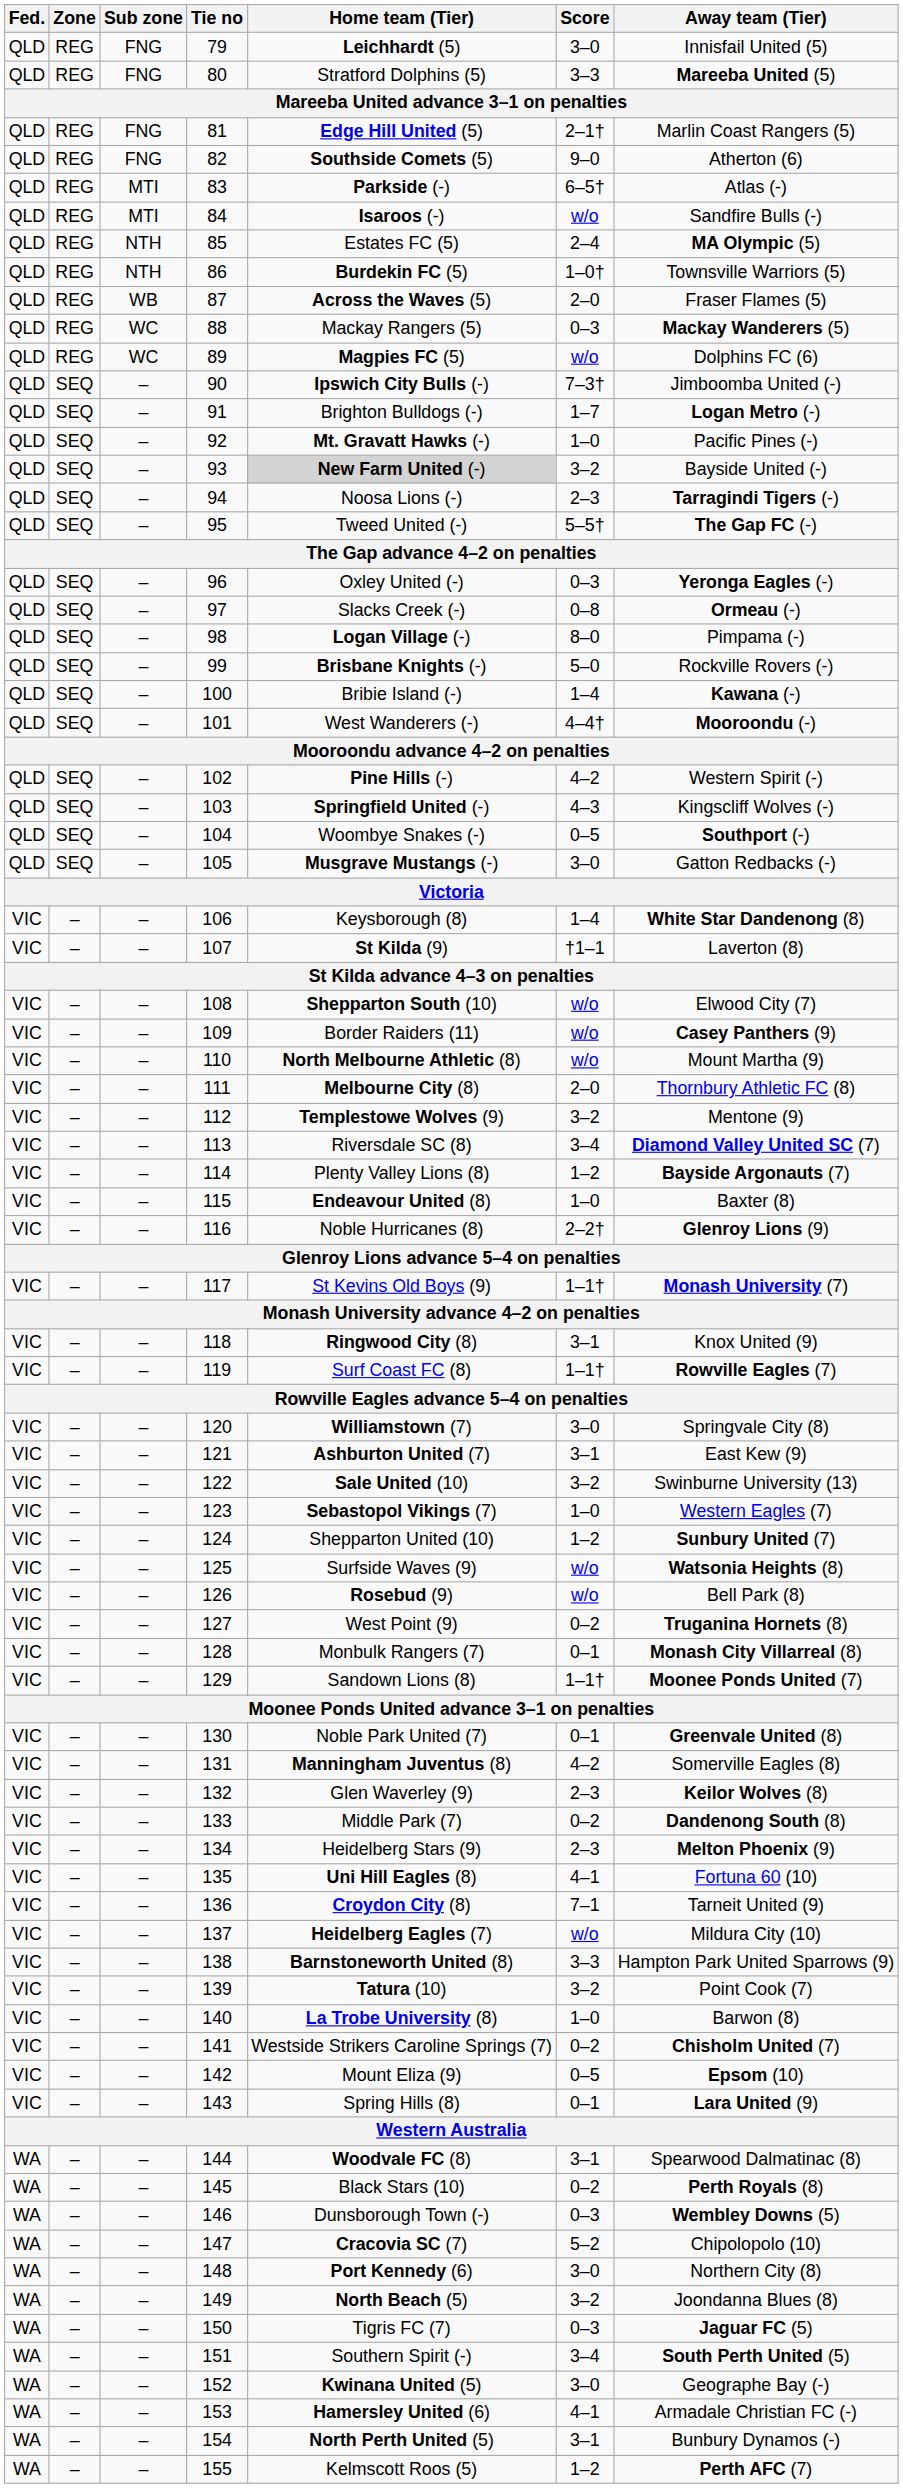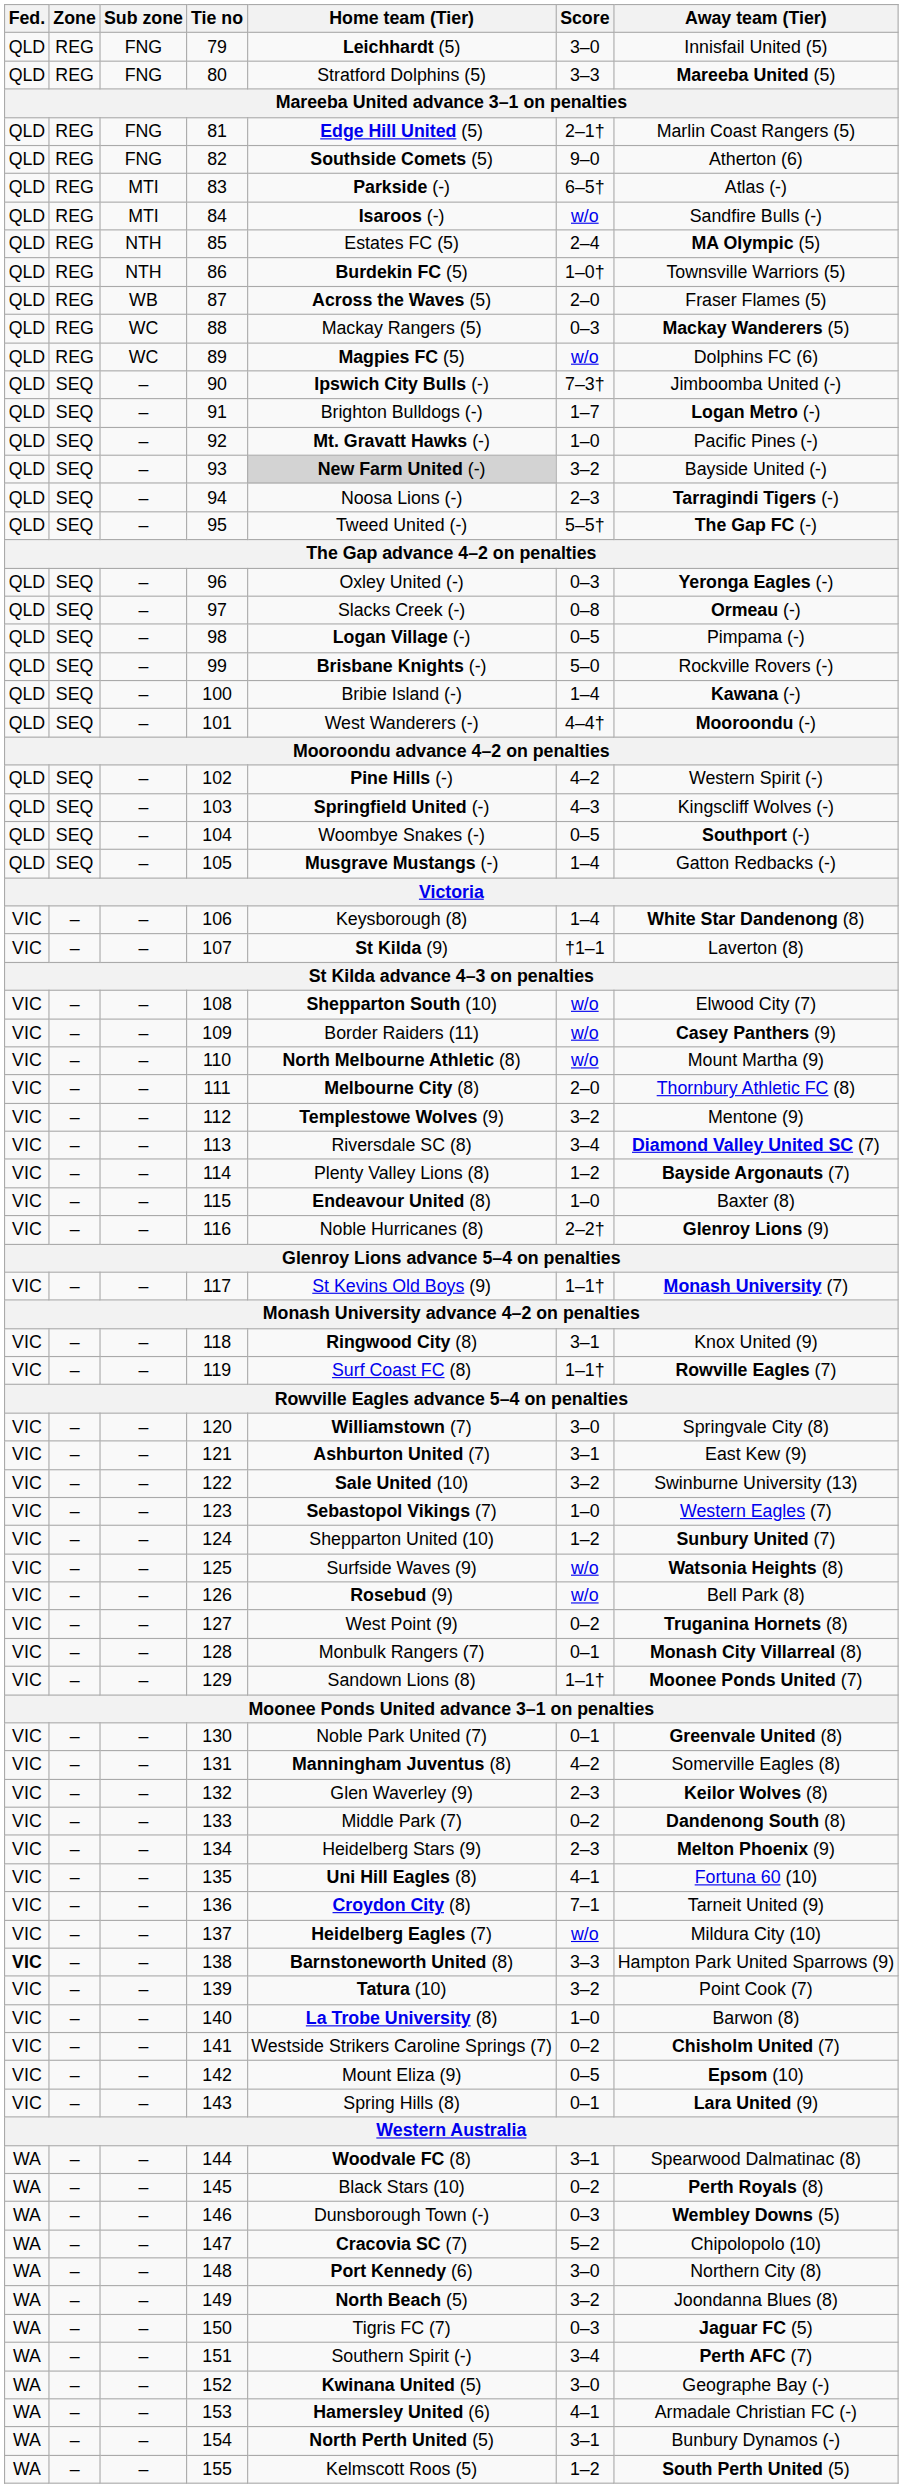 <table class="wikitable" style="text-align:center">
 <tr>
 <th>Fed.</th>
 <th>Zone</th>
 <th>Sub zone</th>
 <th>Tie no</th>
 <th>Home team (Tier)</th>
 <th>Score</th>
 <th>Away team (Tier)</th>
 </tr>
 <tr>
 <td>QLD</td>
 <td>REG</td>
 <td>FNG</td>
 <td>79</td>
 <td><strong>Leichhardt</strong> (5)</td>
 <td>3–0</td>
 <td>Innisfail United (5)</td>
 </tr>
 <tr>
 <td>QLD</td>
 <td>REG</td>
 <td>FNG</td>
 <td>80</td>
 <td>Stratford Dolphins (5)</td>
 <td>3–3</td>
 <td><strong>Mareeba United</strong> (5)</td>
 </tr>
 <tr>
 <th colspan=7>Mareeba United advance 3–1 on penalties</th>
 </tr>
 <tr>
 <td>QLD</td>
 <td>REG</td>
 <td>FNG</td>
 <td>81</td>
 <td><strong><a href='#'>Edge Hill United</a></strong> (5)</td>
 <td>2–1†</td>
 <td>Marlin Coast Rangers (5)</td>
 </tr>
 <tr>
 <td>QLD</td>
 <td>REG</td>
 <td>FNG</td>
 <td>82</td>
 <td><strong>Southside Comets</strong> (5)</td>
 <td>9–0</td>
 <td>Atherton (6)</td>
 </tr>
 <tr>
 <td>QLD</td>
 <td>REG</td>
 <td>MTI</td>
 <td>83</td>
 <td><strong>Parkside</strong> (-)</td>
 <td>6–5†</td>
 <td>Atlas (-)</td>
 </tr>
 <tr>
 <td>QLD</td>
 <td>REG</td>
 <td>MTI</td>
 <td>84</td>
 <td><strong>Isaroos</strong> (-)</td>
 <td><a href='#'>w/o</a></td>
 <td>Sandfire Bulls (-)</td>
 </tr>
 <tr>
 <td>QLD</td>
 <td>REG</td>
 <td>NTH</td>
 <td>85</td>
 <td>Estates FC (5)</td>
 <td>2–4</td>
 <td><strong>MA Olympic</strong> (5)</td>
 </tr>
 <tr>
 <td>QLD</td>
 <td>REG</td>
 <td>NTH</td>
 <td>86</td>
 <td><strong>Burdekin FC</strong> (5)</td>
 <td>1–0†</td>
 <td>Townsville Warriors (5)</td>
 </tr>
 <tr>
 <td>QLD</td>
 <td>REG</td>
 <td>WB</td>
 <td>87</td>
 <td><strong>Across the Waves</strong> (5)</td>
 <td>2–0</td>
 <td>Fraser Flames (5)</td>
 </tr>
 <tr>
 <td>QLD</td>
 <td>REG</td>
 <td>WC</td>
 <td>88</td>
 <td>Mackay Rangers (5)</td>
 <td>0–3</td>
 <td><strong>Mackay Wanderers</strong> (5)</td>
 </tr>
 <tr>
 <td>QLD</td>
 <td>REG</td>
 <td>WC</td>
 <td>89</td>
 <td><strong>Magpies FC</strong> (5)</td>
 <td><a href='#'>w/o</a></td>
 <td>Dolphins FC (6)</td>
 </tr>
 <tr>
 <td>QLD</td>
 <td>SEQ</td>
 <td>–</td>
 <td>90</td>
 <td><strong>Ipswich City Bulls</strong> (-)</td>
 <td>7–3†</td>
 <td>Jimboomba United (-)</td>
 </tr>
 <tr>
 <td>QLD</td>
 <td>SEQ</td>
 <td>–</td>
 <td>91</td>
 <td>Brighton Bulldogs (-)</td>
 <td>1–7</td>
 <td><strong>Logan Metro</strong> (-)</td>
 </tr>
 <tr>
 <td>QLD</td>
 <td>SEQ</td>
 <td>–</td>
 <td>92</td>
 <td><strong>Mt. Gravatt Hawks</strong> (-)</td>
 <td>1–0</td>
 <td>Pacific Pines (-)</td>
 </tr>
 <tr>
 <td>QLD</td>
 <td>SEQ</td>
 <td>–</td>
 <td>93</td>
 <td style="background: lightgrey;"><strong>New Farm United</strong> (-)</td>
 <td>3–2</td>
 <td>Bayside United (-)</td>
 </tr>
 <tr>
 <td>QLD</td>
 <td>SEQ</td>
 <td>–</td>
 <td>94</td>
 <td>Noosa Lions (-)</td>
 <td>2–3</td>
 <td><strong>Tarragindi Tigers</strong> (-)</td>
 </tr>
 <tr>
 <td>QLD</td>
 <td>SEQ</td>
 <td>–</td>
 <td>95</td>
 <td>Tweed United (-)</td>
 <td>5–5†</td>
 <td><strong>The Gap FC</strong> (-)</td>
 </tr>
 <tr>
 <th colspan=7>The Gap advance 4–2 on penalties</th>
 </tr>
 <tr>
 <td>QLD</td>
 <td>SEQ</td>
 <td>–</td>
 <td>96</td>
 <td>Oxley United (-)</td>
 <td>0–3</td>
 <td><strong>Yeronga Eagles</strong> (-)</td>
 </tr>
 <tr>
 <td>QLD</td>
 <td>SEQ</td>
 <td>–</td>
 <td>97</td>
 <td>Slacks Creek (-)</td>
 <td>0–8</td>
 <td><strong>Ormeau</strong> (-)</td>
 </tr>
 <tr>
 <td>QLD</td>
 <td>SEQ</td>
 <td>–</td>
 <td>98</td>
 <td><strong>Logan Village</strong> (-)</td>
-<td>8–0</td>
+<td>0–5</td>
 <td>Pimpama (-)</td>
 </tr>
 <tr>
 <td>QLD</td>
 <td>SEQ</td>
 <td>–</td>
 <td>99</td>
 <td><strong>Brisbane Knights</strong> (-)</td>
 <td>5–0</td>
 <td>Rockville Rovers (-)</td>
 </tr>
 <tr>
 <td>QLD</td>
 <td>SEQ</td>
 <td>–</td>
 <td>100</td>
 <td>Bribie Island (-)</td>
 <td>1–4</td>
 <td><strong>Kawana</strong> (-)</td>
 </tr>
 <tr>
 <td>QLD</td>
 <td>SEQ</td>
 <td>–</td>
 <td>101</td>
 <td>West Wanderers (-)</td>
 <td>4–4†</td>
 <td><strong>Mooroondu</strong> (-)</td>
 </tr>
 <tr>
 <th colspan=7>Mooroondu advance 4–2 on penalties</th>
 </tr>
 <tr>
 <td>QLD</td>
 <td>SEQ</td>
 <td>–</td>
 <td>102</td>
 <td><strong>Pine Hills</strong> (-)</td>
 <td>4–2</td>
 <td>Western Spirit (-)</td>
 </tr>
 <tr>
 <td>QLD</td>
 <td>SEQ</td>
 <td>–</td>
 <td>103</td>
 <td><strong>Springfield United</strong> (-)</td>
 <td>4–3</td>
 <td>Kingscliff Wolves (-)</td>
 </tr>
 <tr>
 <td>QLD</td>
 <td>SEQ</td>
 <td>–</td>
 <td>104</td>
 <td>Woombye Snakes (-)</td>
 <td>0–5</td>
 <td><strong>Southport</strong> (-)</td>
 </tr>
 <tr>
 <td>QLD</td>
 <td>SEQ</td>
 <td>–</td>
 <td>105</td>
 <td><strong>Musgrave Mustangs</strong> (-)</td>
-<td>3–0</td>
+<td>1–4</td>
 <td>Gatton Redbacks (-)</td>
 </tr>
 <tr>
 <th colspan=7><a href='#'>Victoria</a></th>
 </tr>
 <tr>
 <td>VIC</td>
 <td>–</td>
 <td>–</td>
 <td>106</td>
 <td>Keysborough (8)</td>
 <td>1–4</td>
 <td><strong>White Star Dandenong</strong> (8)</td>
 </tr>
 <tr>
 <td>VIC</td>
 <td>–</td>
 <td>–</td>
 <td>107</td>
 <td><strong>St Kilda</strong> (9)</td>
 <td>†1–1</td>
 <td>Laverton (8)</td>
 </tr>
 <tr>
 <th colspan=7>St Kilda advance 4–3 on penalties</th>
 </tr>
 <tr>
 <td>VIC</td>
 <td>–</td>
 <td>–</td>
 <td>108</td>
 <td><strong>Shepparton South</strong> (10)</td>
 <td><a href='#'>w/o</a></td>
 <td>Elwood City (7)</td>
 </tr>
 <tr>
 <td>VIC</td>
 <td>–</td>
 <td>–</td>
 <td>109</td>
 <td>Border Raiders (11)</td>
 <td><a href='#'>w/o</a></td>
 <td><strong>Casey Panthers</strong> (9)</td>
 </tr>
 <tr>
 <td>VIC</td>
 <td>–</td>
 <td>–</td>
 <td>110</td>
 <td><strong>North Melbourne Athletic</strong> (8)</td>
 <td><a href='#'>w/o</a></td>
 <td>Mount Martha (9)</td>
 </tr>
 <tr>
 <td>VIC</td>
 <td>–</td>
 <td>–</td>
 <td>111</td>
 <td><strong>Melbourne City</strong> (8)</td>
 <td>2–0</td>
 <td><a href='#'>Thornbury Athletic FC</a> (8)</td>
 </tr>
 <tr>
 <td>VIC</td>
 <td>–</td>
 <td>–</td>
 <td>112</td>
 <td><strong>Templestowe Wolves</strong> (9)</td>
 <td>3–2</td>
 <td>Mentone (9)</td>
 </tr>
 <tr>
 <td>VIC</td>
 <td>–</td>
 <td>–</td>
 <td>113</td>
 <td>Riversdale SC (8)</td>
 <td>3–4</td>
 <td><strong><a href='#'>Diamond Valley United SC</a></strong> (7)</td>
 </tr>
 <tr>
 <td>VIC</td>
 <td>–</td>
 <td>–</td>
 <td>114</td>
 <td>Plenty Valley Lions (8)</td>
 <td>1–2</td>
 <td><strong>Bayside Argonauts</strong> (7)</td>
 </tr>
 <tr>
 <td>VIC</td>
 <td>–</td>
 <td>–</td>
 <td>115</td>
 <td><strong>Endeavour United</strong> (8)</td>
 <td>1–0</td>
 <td>Baxter (8)</td>
 </tr>
 <tr>
 <td>VIC</td>
 <td>–</td>
 <td>–</td>
 <td>116</td>
 <td>Noble Hurricanes (8)</td>
 <td>2–2†</td>
 <td><strong>Glenroy Lions</strong> (9)</td>
 </tr>
 <tr>
 <th colspan=7>Glenroy Lions advance 5–4 on penalties</th>
 </tr>
 <tr>
 <td>VIC</td>
 <td>–</td>
 <td>–</td>
 <td>117</td>
 <td><a href='#'>St Kevins Old Boys</a> (9)</td>
 <td>1–1†</td>
 <td><strong><a href='#'>Monash University</a></strong> (7)</td>
 </tr>
 <tr>
 <th colspan=7>Monash University advance 4–2 on penalties</th>
 </tr>
 <tr>
 <td>VIC</td>
 <td>–</td>
 <td>–</td>
 <td>118</td>
 <td><strong>Ringwood City</strong> (8)</td>
 <td>3–1</td>
 <td>Knox United (9)</td>
 </tr>
 <tr>
 <td>VIC</td>
 <td>–</td>
 <td>–</td>
 <td>119</td>
 <td><a href='#'>Surf Coast FC</a> (8)</td>
 <td>1–1†</td>
 <td><strong>Rowville Eagles</strong> (7)</td>
 </tr>
 <tr>
 <th colspan=7>Rowville Eagles advance 5–4 on penalties</th>
 </tr>
 <tr>
 <td>VIC</td>
 <td>–</td>
 <td>–</td>
 <td>120</td>
 <td><strong>Williamstown</strong> (7)</td>
 <td>3–0</td>
 <td>Springvale City (8)</td>
 </tr>
 <tr>
 <td>VIC</td>
 <td>–</td>
 <td>–</td>
 <td>121</td>
 <td><strong>Ashburton United</strong> (7)</td>
 <td>3–1</td>
 <td>East Kew (9)</td>
 </tr>
 <tr>
 <td>VIC</td>
 <td>–</td>
 <td>–</td>
 <td>122</td>
 <td><strong>Sale United</strong> (10)</td>
 <td>3–2</td>
 <td>Swinburne University (13)</td>
 </tr>
 <tr>
 <td>VIC</td>
 <td>–</td>
 <td>–</td>
 <td>123</td>
 <td><strong>Sebastopol Vikings</strong> (7)</td>
 <td>1–0</td>
 <td><a href='#'>Western Eagles</a> (7)</td>
 </tr>
 <tr>
 <td>VIC</td>
 <td>–</td>
 <td>–</td>
 <td>124</td>
 <td>Shepparton United (10)</td>
 <td>1–2</td>
 <td><strong>Sunbury United</strong> (7)</td>
 </tr>
 <tr>
 <td>VIC</td>
 <td>–</td>
 <td>–</td>
 <td>125</td>
 <td>Surfside Waves (9)</td>
 <td><a href='#'>w/o</a></td>
 <td><strong>Watsonia Heights</strong> (8)</td>
 </tr>
 <tr>
 <td>VIC</td>
 <td>–</td>
 <td>–</td>
 <td>126</td>
 <td><strong>Rosebud</strong> (9)</td>
 <td><a href='#'>w/o</a></td>
 <td>Bell Park (8)</td>
 </tr>
 <tr>
 <td>VIC</td>
 <td>–</td>
 <td>–</td>
 <td>127</td>
 <td>West Point (9)</td>
 <td>0–2</td>
 <td><strong>Truganina Hornets</strong> (8)</td>
 </tr>
 <tr>
 <td>VIC</td>
 <td>–</td>
 <td>–</td>
 <td>128</td>
 <td>Monbulk Rangers (7)</td>
 <td>0–1</td>
 <td><strong>Monash City Villarreal</strong> (8)</td>
 </tr>
 <tr>
 <td>VIC</td>
 <td>–</td>
 <td>–</td>
 <td>129</td>
 <td>Sandown Lions (8)</td>
 <td>1–1†</td>
 <td><strong>Moonee Ponds United</strong> (7)</td>
 </tr>
 <tr>
 <th colspan=7>Moonee Ponds United advance 3–1 on penalties</th>
 </tr>
 <tr>
 <td>VIC</td>
 <td>–</td>
 <td>–</td>
 <td>130</td>
 <td>Noble Park United (7)</td>
 <td>0–1</td>
 <td><strong>Greenvale United</strong> (8)</td>
 </tr>
 <tr>
 <td>VIC</td>
 <td>–</td>
 <td>–</td>
 <td>131</td>
 <td><strong>Manningham Juventus</strong> (8)</td>
 <td>4–2</td>
 <td>Somerville Eagles (8)</td>
 </tr>
 <tr>
 <td>VIC</td>
 <td>–</td>
 <td>–</td>
 <td>132</td>
 <td>Glen Waverley (9)</td>
 <td>2–3</td>
 <td><strong>Keilor Wolves</strong> (8)</td>
 </tr>
 <tr>
 <td>VIC</td>
 <td>–</td>
 <td>–</td>
 <td>133</td>
 <td>Middle Park (7)</td>
 <td>0–2</td>
 <td><strong>Dandenong South</strong> (8)</td>
 </tr>
 <tr>
 <td>VIC</td>
 <td>–</td>
 <td>–</td>
 <td>134</td>
 <td>Heidelberg Stars (9)</td>
 <td>2–3</td>
 <td><strong>Melton Phoenix</strong> (9)</td>
 </tr>
 <tr>
 <td>VIC</td>
 <td>–</td>
 <td>–</td>
 <td>135</td>
 <td><strong>Uni Hill Eagles</strong> (8)</td>
 <td>4–1</td>
 <td><a href='#'>Fortuna 60</a> (10)</td>
 </tr>
 <tr>
 <td>VIC</td>
 <td>–</td>
 <td>–</td>
 <td>136</td>
 <td><strong><a href='#'>Croydon City</a></strong> (8)</td>
 <td>7–1</td>
 <td>Tarneit United (9)</td>
 </tr>
 <tr>
 <td>VIC</td>
 <td>–</td>
 <td>–</td>
 <td>137</td>
 <td><strong>Heidelberg Eagles</strong> (7)</td>
 <td><a href='#'>w/o</a></td>
 <td>Mildura City (10)</td>
 </tr>
 <tr>
-<td>VIC</td>
+<td><strong>VIC</strong></td>
 <td>–</td>
 <td>–</td>
 <td>138</td>
 <td><strong>Barnstoneworth United</strong> (8)</td>
 <td>3–3</td>
 <td>Hampton Park United Sparrows (9)</td>
 </tr>
 <tr>
 <td>VIC</td>
 <td>–</td>
 <td>–</td>
 <td>139</td>
 <td><strong>Tatura</strong> (10)</td>
 <td>3–2</td>
 <td>Point Cook (7)</td>
 </tr>
 <tr>
 <td>VIC</td>
 <td>–</td>
 <td>–</td>
 <td>140</td>
 <td><strong><a href='#'>La Trobe University</a></strong> (8)</td>
 <td>1–0</td>
 <td>Barwon (8)</td>
 </tr>
 <tr>
 <td>VIC</td>
 <td>–</td>
 <td>–</td>
 <td>141</td>
 <td>Westside Strikers Caroline Springs (7)</td>
 <td>0–2</td>
 <td><strong>Chisholm United</strong> (7)</td>
 </tr>
 <tr>
 <td>VIC</td>
 <td>–</td>
 <td>–</td>
 <td>142</td>
 <td>Mount Eliza (9)</td>
 <td>0–5</td>
 <td><strong>Epsom</strong> (10)</td>
 </tr>
 <tr>
 <td>VIC</td>
 <td>–</td>
 <td>–</td>
 <td>143</td>
 <td>Spring Hills (8)</td>
 <td>0–1</td>
 <td><strong>Lara United</strong> (9)</td>
 </tr>
 <tr>
 <th colspan=7><a href='#'>Western Australia</a></th>
 </tr>
 <tr>
 <td>WA</td>
 <td>–</td>
 <td>–</td>
 <td>144</td>
 <td><strong>Woodvale FC</strong> (8)</td>
 <td>3–1</td>
 <td>Spearwood Dalmatinac (8)</td>
 </tr>
 <tr>
 <td>WA</td>
 <td>–</td>
 <td>–</td>
 <td>145</td>
 <td>Black Stars (10)</td>
 <td>0–2</td>
 <td><strong>Perth Royals</strong> (8)</td>
 </tr>
 <tr>
 <td>WA</td>
 <td>–</td>
 <td>–</td>
 <td>146</td>
 <td>Dunsborough Town (-)</td>
 <td>0–3</td>
 <td><strong>Wembley Downs</strong> (5)</td>
 </tr>
 <tr>
 <td>WA</td>
 <td>–</td>
 <td>–</td>
 <td>147</td>
 <td><strong>Cracovia SC</strong> (7)</td>
 <td>5–2</td>
 <td>Chipolopolo (10)</td>
 </tr>
 <tr>
 <td>WA</td>
 <td>–</td>
 <td>–</td>
 <td>148</td>
 <td><strong>Port Kennedy</strong> (6)</td>
 <td>3–0</td>
 <td>Northern City (8)</td>
 </tr>
 <tr>
 <td>WA</td>
 <td>–</td>
 <td>–</td>
 <td>149</td>
 <td><strong>North Beach</strong> (5)</td>
 <td>3–2</td>
 <td>Joondanna Blues (8)</td>
 </tr>
 <tr>
 <td>WA</td>
 <td>–</td>
 <td>–</td>
 <td>150</td>
 <td>Tigris FC (7)</td>
 <td>0–3</td>
 <td><strong>Jaguar FC</strong> (5)</td>
 </tr>
 <tr>
 <td>WA</td>
 <td>–</td>
 <td>–</td>
 <td>151</td>
 <td>Southern Spirit (-)</td>
 <td>3–4</td>
-<td><strong>South Perth United</strong> (5)</td>
+<td><strong>Perth AFC</strong> (7)</td>
 </tr>
 <tr>
 <td>WA</td>
 <td>–</td>
 <td>–</td>
 <td>152</td>
 <td><strong>Kwinana United</strong> (5)</td>
 <td>3–0</td>
 <td>Geographe Bay (-)</td>
 </tr>
 <tr>
 <td>WA</td>
 <td>–</td>
 <td>–</td>
 <td>153</td>
 <td><strong>Hamersley United</strong> (6)</td>
 <td>4–1</td>
 <td>Armadale Christian FC (-)</td>
 </tr>
 <tr>
 <td>WA</td>
 <td>–</td>
 <td>–</td>
 <td>154</td>
 <td><strong>North Perth United</strong> (5)</td>
 <td>3–1</td>
 <td>Bunbury Dynamos (-)</td>
 </tr>
 <tr>
 <td>WA</td>
 <td>–</td>
 <td>–</td>
 <td>155</td>
 <td>Kelmscott Roos (5)</td>
 <td>1–2</td>
-<td><strong>Perth AFC</strong> (7)</td>
+<td><strong>South Perth United</strong> (5)</td>
 </tr>
 </table>
